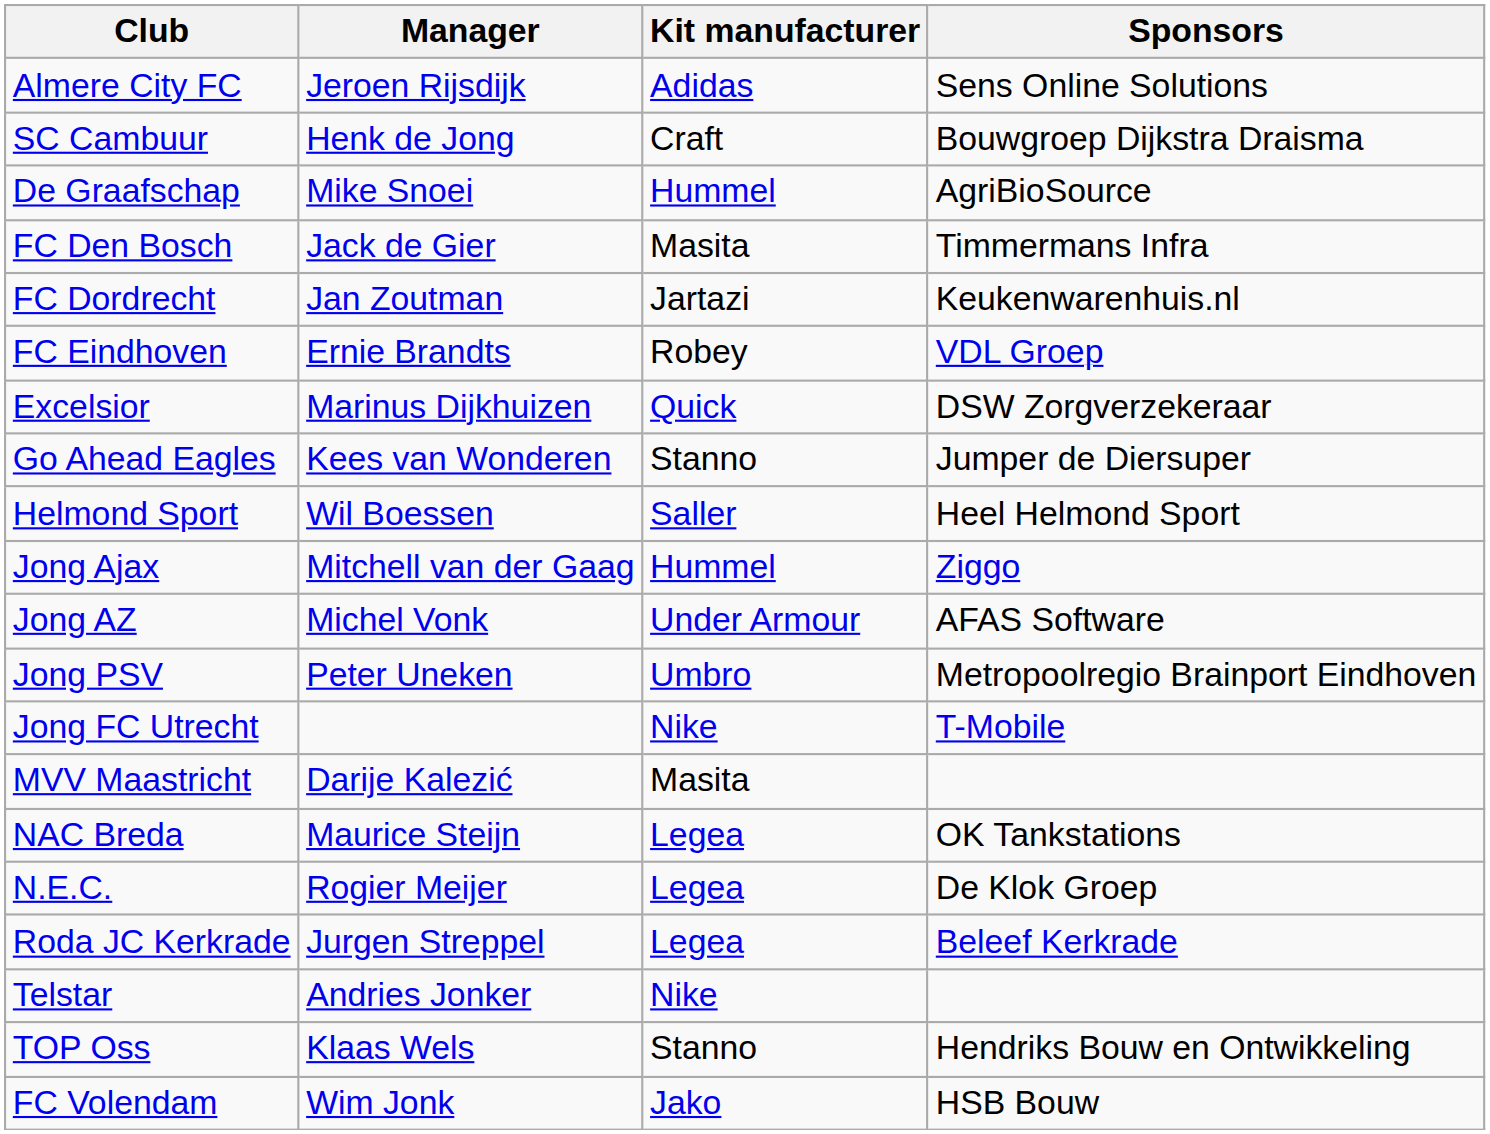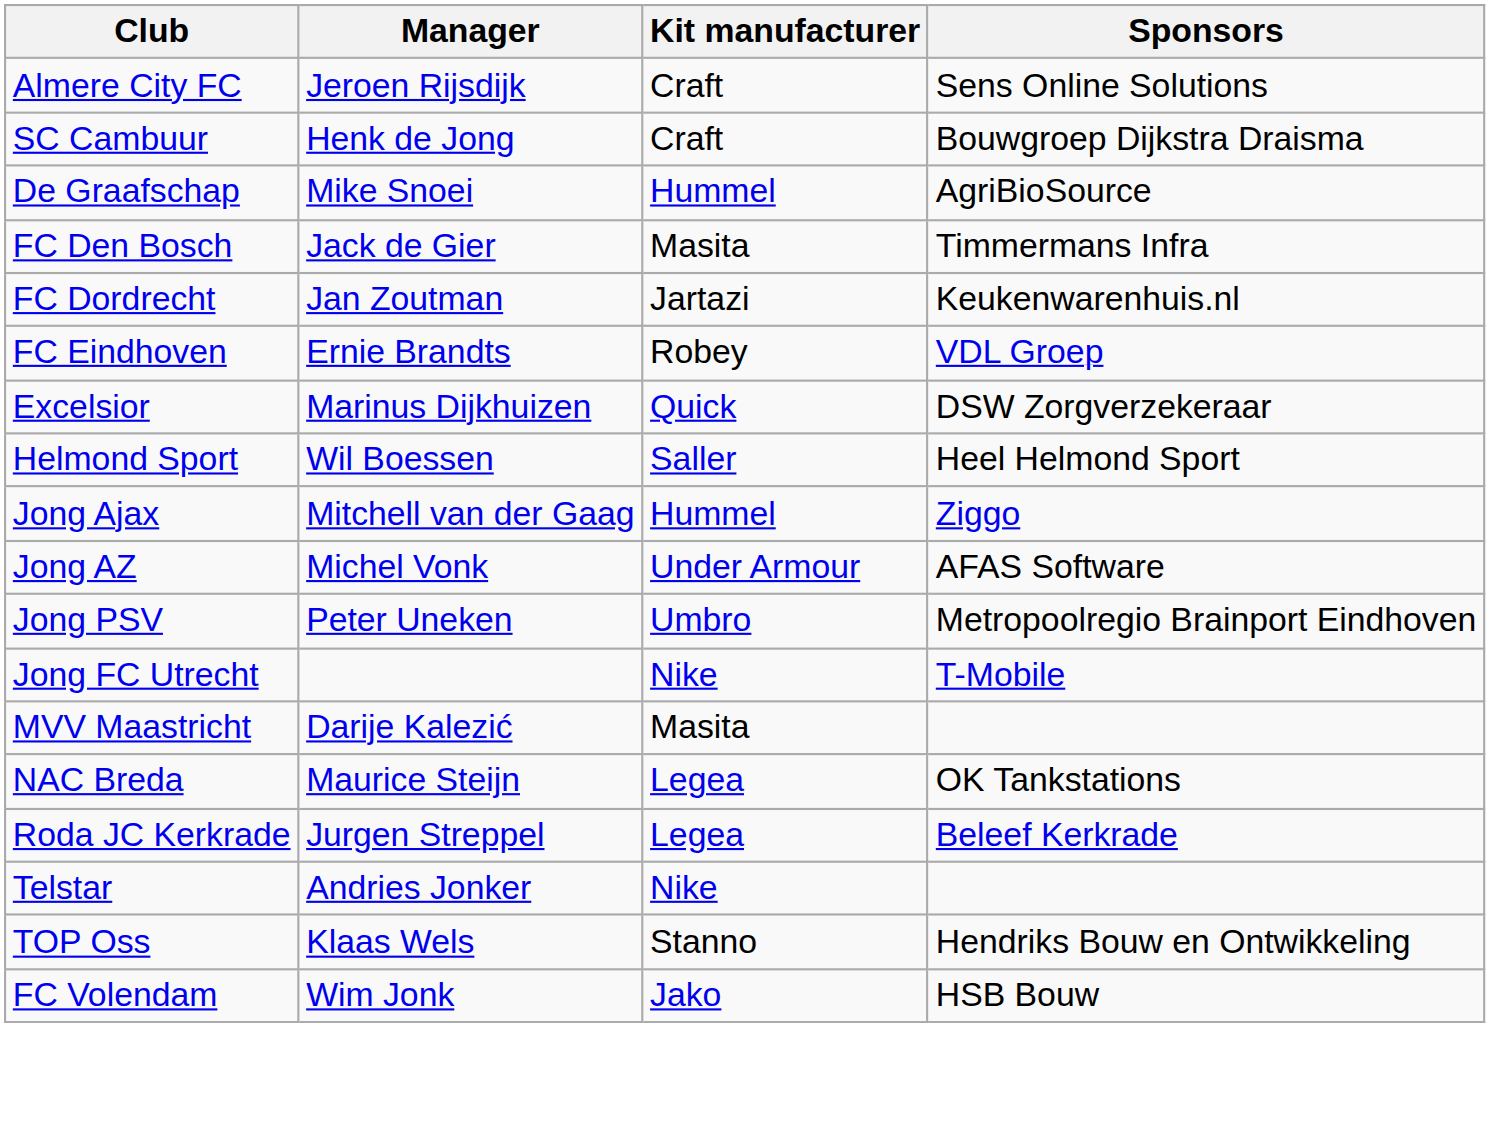 <table class="wikitable sortable">
 <tr>
 <th>Club</th>
 <th>Manager</th>
 <th>Kit manufacturer</th>
 <th>Sponsors</th>
 </tr>
 <tr>
 <td><a href='#'>Almere City FC</a></td>
 <td data-sort-value="Rijsdijk, Jeroen"> <a href='#'>Jeroen Rijsdijk</a> </td>
-<td><a href='#'>Adidas</a></td>
+<td>Craft</td>
 <td>Sens Online Solutions</td>
 </tr>
 <tr>
 <td><a href='#'>SC Cambuur</a></td>
 <td data-sort-value="Jong, Henk"> <a href='#'>Henk de Jong</a></td>
 <td>Craft</td>
 <td>Bouwgroep Dijkstra Draisma</td>
 </tr>
 <tr>
 <td><a href='#'>De Graafschap</a></td>
 <td data-sort-value="Snoei, Mike"> <a href='#'>Mike Snoei</a></td>
 <td><a href='#'>Hummel</a></td>
 <td>AgriBioSource</td>
 </tr>
 <tr>
 <td><a href='#'>FC Den Bosch</a></td>
 <td data-sort-value="Gier, Jack"> <a href='#'>Jack de Gier</a></td>
 <td>Masita</td>
 <td>Timmermans Infra</td>
 </tr>
 <tr>
 <td><a href='#'>FC Dordrecht</a></td>
 <td data-sort-value="Zoutman, Jan"> <a href='#'>Jan Zoutman</a></td>
 <td>Jartazi</td>
 <td>Keukenwarenhuis.nl</td>
 </tr>
 <tr>
 <td><a href='#'>FC Eindhoven</a></td>
 <td data-sort-value="Brandts, Ernie"> <a href='#'>Ernie Brandts</a></td>
 <td>Robey</td>
 <td><a href='#'>VDL Groep</a></td>
 </tr>
 <tr>
 <td><a href='#'>Excelsior</a></td>
 <td data-sort-value="Dijkhuizen, Marinus"> <a href='#'>Marinus Dijkhuizen</a></td>
 <td><a href='#'>Quick</a></td>
 <td>DSW Zorgverzekeraar</td>
-</tr>
-<tr>
-<td><a href='#'>Go Ahead Eagles</a></td>
-<td data-sort-value="Wonderen, Kees"> <a href='#'>Kees van Wonderen</a></td>
-<td>Stanno</td>
-<td>Jumper de Diersuper</td>
 </tr>
 <tr>
 <td><a href='#'>Helmond Sport</a></td>
 <td data-sort-value="Boessen, Wil"> <a href='#'>Wil Boessen</a></td>
 <td><a href='#'>Saller</a></td>
 <td>Heel Helmond Sport</td>
 </tr>
 <tr>
 <td><a href='#'>Jong Ajax</a></td>
 <td data-sort-value="Gaag, Mitchell"> <a href='#'>Mitchell van der Gaag</a></td>
 <td><a href='#'>Hummel</a></td>
 <td><a href='#'>Ziggo</a></td>
 </tr>
 <tr>
 <td><a href='#'>Jong AZ</a></td>
 <td data-sort-value="Stam, Koen"> <a href='#'>Michel Vonk</a></td>
 <td><a href='#'>Under Armour</a></td>
 <td>AFAS Software</td>
 </tr>
 <tr>
 <td><a href='#'>Jong PSV</a></td>
 <td data-sort-value="Uneken, Peter"> <a href='#'>Peter Uneken</a></td>
 <td><a href='#'>Umbro</a></td>
 <td>Metropoolregio Brainport Eindhoven</td>
 </tr>
 <tr>
 <td><a href='#'>Jong FC Utrecht</a></td>
 <td data-sort-value="Plugboer, Ab">  </td>
 <td><a href='#'>Nike</a></td>
 <td><a href='#'>T-Mobile</a></td>
 </tr>
 <tr>
 <td><a href='#'>MVV Maastricht</a></td>
 <td data-sort-value="Kalezić, Darije"> <a href='#'>Darije Kalezić</a></td>
 <td>Masita</td>
 <td></td>
 </tr>
 <tr>
 <td><a href='#'>NAC Breda</a></td>
 <td data-sort-value="Steijn, Maurice"> <a href='#'>Maurice Steijn</a></td>
 <td><a href='#'>Legea</a></td>
 <td>OK Tankstations</td>
 </tr>
 <tr>
-<td><a href='#'>N.E.C.</a></td>
-<td data-sort-value="Meijers, Rogier"> <a href='#'>Rogier Meijer</a></td>
-<td><a href='#'>Legea</a></td>
-<td>De Klok Groep</td>
-</tr>
-<tr>
 <td><a href='#'>Roda JC Kerkrade</a></td>
 <td data-sort-value="Streppel, Jurgen"> <a href='#'>Jurgen Streppel</a></td>
 <td><a href='#'>Legea</a></td>
 <td><a href='#'>Beleef Kerkrade</a></td>
 </tr>
 <tr>
 <td><a href='#'>Telstar</a></td>
 <td data-sort-value="Jonker, Andries"> <a href='#'>Andries Jonker</a></td>
 <td><a href='#'>Nike</a></td>
 <td></td>
 </tr>
 <tr>
 <td><a href='#'>TOP Oss</a></td>
 <td data-sort-value="Wels, Klaas"> <a href='#'>Klaas Wels</a></td>
 <td>Stanno</td>
 <td>Hendriks Bouw en Ontwikkeling</td>
 </tr>
 <tr>
 <td><a href='#'>FC Volendam</a></td>
 <td data-sort-value="Jonk, Wim"> <a href='#'>Wim Jonk</a></td>
 <td><a href='#'>Jako</a></td>
 <td>HSB Bouw</td>
 </tr>
 </table>
